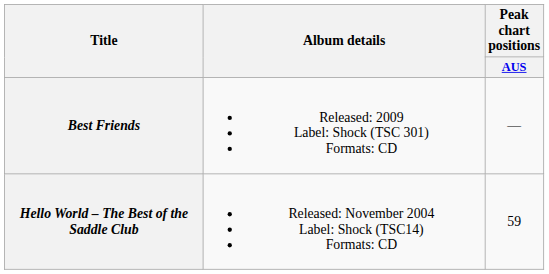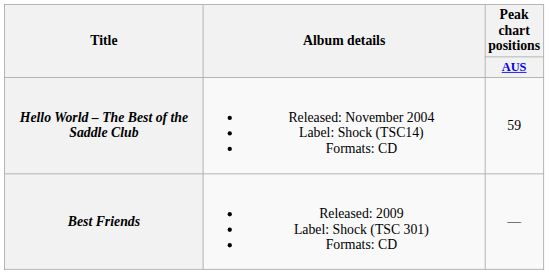 <table class="wikitable plainrowheaders" style="text-align:center;">
 <tr>
 <th scope="col" rowspan="2" style="width:14em;">Title</th>
 <th scope="col" rowspan="2" style="width:20em;">Album details</th>
 <th scope="col" colspan="1">Peak chart positions</th>
 </tr>
 <tr>
 <th scope="col" style="width:3em;font-size:90%;"><a href='#'>AUS</a><br></th>
 </tr>
 <tr>
+<th scope="row"><em>Hello World – The Best of the Saddle Club</em></th>
+<td><br><ul><li>Released: November 2004</li><li>Label: Shock (TSC14)</li><li>Formats: CD</li></ul></td>
+<td>59</td>
+</tr>
+<tr>
 <th scope="row"><em>Best Friends</em></th>
 <td><br><ul><li>Released: 2009</li><li>Label: Shock (TSC 301)</li><li>Formats: CD</li></ul></td>
 <td>—</td>
 </tr>
-<tr>
-<th scope="row"><em>Hello World – The Best of the Saddle Club</em></th>
-<td><br><ul><li>Released: November 2004</li><li>Label: Shock (TSC14)</li><li>Formats: CD</li></ul></td>
-<td>59</td>
-</tr>
 </table>
